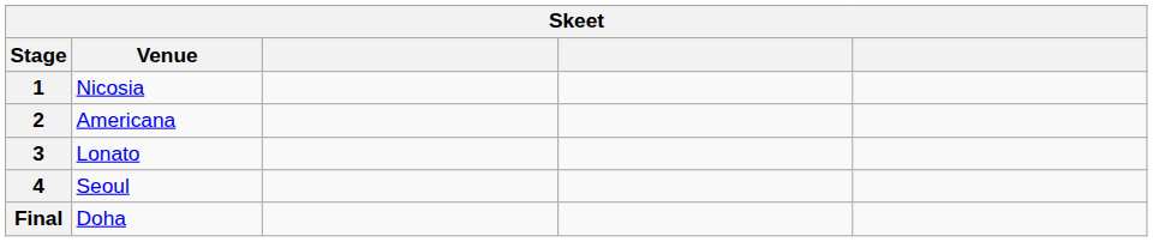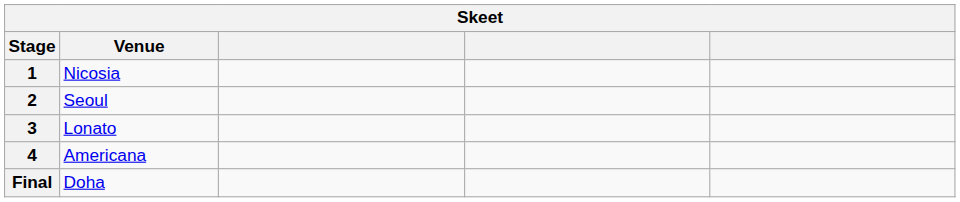 <table class="wikitable">
 <tr>
 <th colspan="5">Skeet</th>
 </tr>
 <tr>
 <th>Stage</th>
 <th width=140>Venue</th>
 <th width=220></th>
 <th width=220></th>
 <th width=220></th>
 </tr>
 <tr>
 <th>1</th>
 <td> <a href='#'>Nicosia</a></td>
 <td></td>
 <td></td>
 <td></td>
 </tr>
 <tr>
 <th>2</th>
-<td> <a href='#'>Americana</a></td>
+<td> <a href='#'>Seoul</a></td>
 <td></td>
 <td></td>
 <td></td>
 </tr>
 <tr>
 <th>3</th>
 <td> <a href='#'>Lonato</a></td>
 <td></td>
 <td></td>
 <td></td>
 </tr>
 <tr>
 <th>4</th>
-<td> <a href='#'>Seoul</a></td>
+<td> <a href='#'>Americana</a></td>
 <td></td>
 <td></td>
 <td></td>
 </tr>
 <tr>
 <th>Final</th>
 <td> <a href='#'>Doha</a></td>
 <td></td>
 <td></td>
 <td></td>
 </tr>
 </table>
